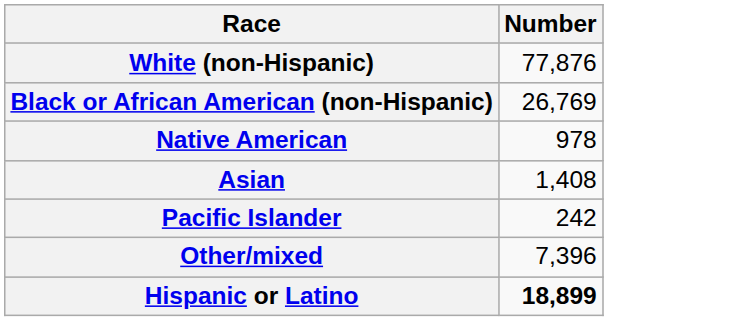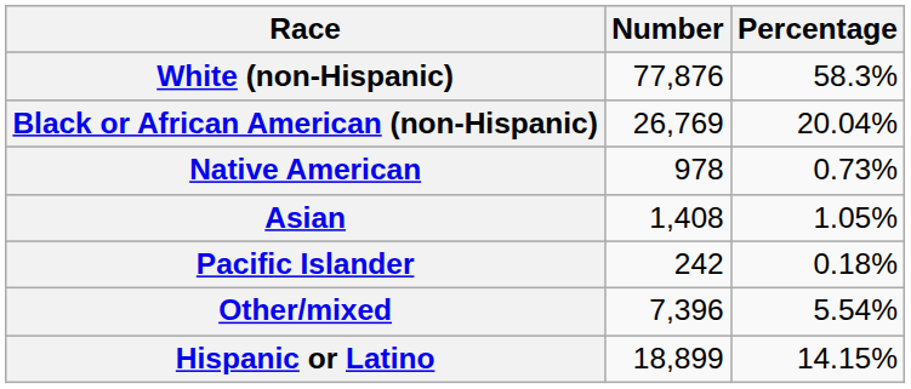 <table class="wikitable" style="text-align:right">
 <tr>
 <th scope="col">Race</th>
 <th scope="col">Number</th>
+<th scope="col">Percentage</th>
 </tr>
 <tr>
 <th scope="row"><a href='#'>White</a> (non-Hispanic)</th>
 <td>77,876</td>
+<td>58.3%</td>
 </tr>
 <tr>
 <th scope="row"><a href='#'>Black or African American</a> (non-Hispanic)</th>
 <td>26,769</td>
+<td>20.04%</td>
 </tr>
 <tr>
 <th scope="row"><a href='#'>Native American</a></th>
 <td>978</td>
+<td>0.73%</td>
 </tr>
 <tr>
 <th scope="row"><a href='#'>Asian</a></th>
 <td>1,408</td>
+<td>1.05%</td>
 </tr>
 <tr>
 <th scope="row"><a href='#'>Pacific Islander</a></th>
 <td>242</td>
+<td>0.18%</td>
 </tr>
 <tr>
 <th scope="row"><a href='#'>Other/mixed</a></th>
 <td>7,396</td>
+<td>5.54%</td>
 </tr>
 <tr>
 <th scope="row"><a href='#'>Hispanic</a> or <a href='#'>Latino</a></th>
-<td><strong>18,899</strong></td>
+<td>18,899</td>
+<td>14.15%</td>
 </tr>
 </table>
